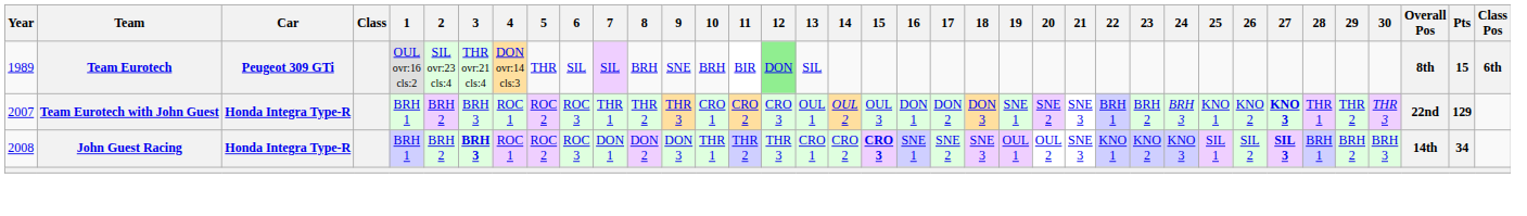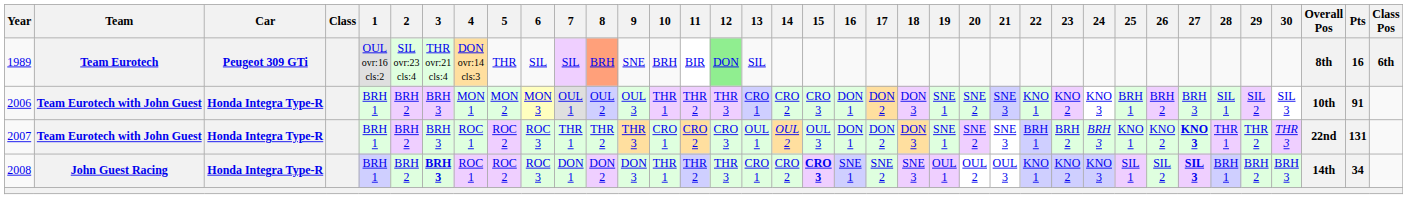 <table class="wikitable" style="text-align:center; font-size:85%">
 <tr>
 <th>Year</th>
 <th>Team</th>
 <th>Car</th>
 <th>Class</th>
 <th>1</th>
 <th>2</th>
 <th>3</th>
 <th>4</th>
 <th>5</th>
 <th>6</th>
 <th>7</th>
 <th>8</th>
 <th>9</th>
 <th>10</th>
 <th>11</th>
 <th>12</th>
 <th>13</th>
 <th>14</th>
 <th>15</th>
 <th>16</th>
 <th>17</th>
 <th>18</th>
 <th>19</th>
 <th>20</th>
 <th>21</th>
 <th>22</th>
 <th>23</th>
 <th>24</th>
 <th>25</th>
 <th>26</th>
 <th>27</th>
 <th>28</th>
 <th>29</th>
 <th>30</th>
 <th>Overall<br>Pos</th>
 <th>Pts</th>
 <th>Class<br>Pos</th>
 </tr>
 <tr>
 <td><a href='#'>1989</a></td>
 <th nowrap><a href='#'>Team Eurotech</a></th>
 <th nowrap><a href='#'>Peugeot 309 GTi</a></th>
 <th><span></span></th>
 <td style="background:#DFDFDF;"><a href='#'>OUL</a><br><small>ovr:16<br>cls:2</small></td>
 <td style="background:#DFFFDF;"><a href='#'>SIL</a><br><small>ovr:23<br>cls:4</small></td>
 <td style="background:#DFFFDF;"><a href='#'>THR</a><br><small>ovr:21<br>cls:4</small></td>
 <td style="background:#FFDF9F;"><a href='#'>DON</a><br><small>ovr:14<br>cls:3</small></td>
 <td><a href='#'>THR</a><br></td>
 <td><a href='#'>SIL</a><br></td>
 <td style="background:#EFCFFF;"><a href='#'>SIL</a><br></td>
-<td><a href='#'>BRH</a><br></td>
+<td style="background: lightsalmon;"><a href='#'>BRH</a><br></td>
 <td><a href='#'>SNE</a><br></td>
 <td><a href='#'>BRH</a><br></td>
 <td style="background:#FFFFFF;"><a href='#'>BIR</a><br></td>
 <td style="background: lightgreen;"><a href='#'>DON</a><br></td>
 <td><a href='#'>SIL</a><br></td>
 <td></td>
 <td></td>
 <td></td>
 <td></td>
 <td></td>
 <td></td>
 <td></td>
 <td></td>
 <td></td>
 <td></td>
 <td></td>
 <td></td>
 <td></td>
 <td></td>
 <td></td>
 <td></td>
 <td></td>
 <th>8th</th>
-<th>15</th>
+<th>16</th>
 <th>6th</th>
+</tr>
+<tr>
+<td><a href='#'>2006</a></td>
+<th nowrap><a href='#'>Team Eurotech with John Guest</a></th>
+<th nowrap><a href='#'>Honda Integra Type-R</a></th>
+<th></th>
+<td style="background:#DFFFDF;"><a href='#'>BRH<br>1</a><br></td>
+<td style="background:#EFCFFF;"><a href='#'>BRH<br>2</a><br></td>
+<td style="background:#EFCFFF;"><a href='#'>BRH<br>3</a><br></td>
+<td style="background:#DFFFDF;"><a href='#'>MON<br>1</a><br></td>
+<td style="background:#DFFFDF;"><a href='#'>MON<br>2</a><br></td>
+<td style="background:#FFFFBF;"><a href='#'>MON<br>3</a><br></td>
+<td style="background:#DFDFDF;"><a href='#'>OUL<br>1</a><br></td>
+<td style="background:#CFCFFF;"><a href='#'>OUL<br>2</a><br></td>
+<td style="background:#DFFFDF;"><a href='#'>OUL<br>3</a><br></td>
+<td style="background:#EFCFFF;"><a href='#'>THR<br>1</a><br></td>
+<td style="background:#EFCFFF;"><a href='#'>THR<br>2</a><br></td>
+<td style="background:#EFCFFF;"><a href='#'>THR<br>3</a><br></td>
+<td style="background:#CFCFFF;"><a href='#'>CRO<br>1</a><br></td>
+<td style="background:#DFFFDF;"><a href='#'>CRO<br>2</a><br></td>
+<td style="background:#DFFFDF;"><a href='#'>CRO<br>3</a><br></td>
+<td style="background:#DFFFDF;"><a href='#'>DON<br>1</a><br></td>
+<td style="background:#FFDF9F;"><a href='#'>DON<br>2</a><br></td>
+<td style="background:#EFCFFF;"><a href='#'>DON<br>3</a><br></td>
+<td style="background:#DFFFDF;"><a href='#'>SNE<br>1</a><br></td>
+<td style="background:#DFFFDF;"><a href='#'>SNE<br>2</a><br></td>
+<td style="background:#CFCFFF;"><a href='#'>SNE<br>3</a><br></td>
+<td style="background:#DFFFDF;"><a href='#'>KNO<br>1</a><br></td>
+<td style="background:#EFCFFF;"><a href='#'>KNO<br>2</a><br></td>
+<td style="background:#FFFFFF;"><a href='#'>KNO<br>3</a><br></td>
+<td style="background:#DFFFDF;"><a href='#'>BRH<br>1</a><br></td>
+<td style="background:#EFCFFF;"><a href='#'>BRH<br>2</a><br></td>
+<td style="background:#DFFFDF;"><a href='#'>BRH<br>3</a><br></td>
+<td style="background:#DFFFDF;"><a href='#'>SIL<br>1</a><br></td>
+<td style="background:#EFCFFF;"><a href='#'>SIL<br>2</a><br></td>
+<td style="background:#FFFFFF;"><a href='#'>SIL<br>3</a><br></td>
+<th>10th</th>
+<th>91</th>
+<td></td>
 </tr>
 <tr>
 <td><a href='#'>2007</a></td>
 <th nowrap><a href='#'>Team Eurotech with John Guest</a></th>
 <th nowrap><a href='#'>Honda Integra Type-R</a></th>
 <th></th>
 <td style="background:#DFFFDF;"><a href='#'>BRH<br>1</a><br></td>
 <td style="background:#EFCFFF;"><a href='#'>BRH<br>2</a><br></td>
 <td style="background:#DFFFDF;"><a href='#'>BRH<br>3</a><br></td>
 <td style="background:#DFFFDF;"><a href='#'>ROC<br>1</a><br></td>
 <td style="background:#EFCFFF;"><a href='#'>ROC<br>2</a><br></td>
 <td style="background:#DFFFDF;"><a href='#'>ROC<br>3</a><br></td>
 <td style="background:#DFFFDF;"><a href='#'>THR<br>1</a><br></td>
 <td style="background:#DFFFDF;"><a href='#'>THR<br>2</a><br></td>
 <td style="background:#FFDF9F;"><a href='#'>THR<br>3</a><br></td>
 <td style="background:#DFFFDF;"><a href='#'>CRO<br>1</a><br></td>
 <td style="background:#FFDF9F;"><a href='#'>CRO<br>2</a><br></td>
 <td style="background:#DFFFDF;"><a href='#'>CRO<br>3</a><br></td>
 <td style="background:#DFFFDF;"><a href='#'>OUL<br>1</a><br></td>
 <td style="background:#FFDF9F;"><em><a href='#'>OUL<br>2</a></em><br></td>
 <td style="background:#DFFFDF;"><a href='#'>OUL<br>3</a><br></td>
 <td style="background:#DFFFDF;"><a href='#'>DON<br>1</a><br></td>
 <td style="background:#DFFFDF;"><a href='#'>DON<br>2</a><br></td>
 <td style="background:#FFDF9F;"><a href='#'>DON<br>3</a><br></td>
 <td style="background:#DFFFDF;"><a href='#'>SNE<br>1</a><br></td>
 <td style="background:#EFCFFF;"><a href='#'>SNE<br>2</a><br></td>
 <td style="background:#FFFFFF;"><a href='#'>SNE<br>3</a><br></td>
 <td style="background:#CFCFFF;"><a href='#'>BRH<br>1</a><br></td>
 <td style="background:#DFFFDF;"><a href='#'>BRH<br>2</a><br></td>
 <td style="background:#DFFFDF;"><em><a href='#'>BRH<br>3</a></em><br></td>
 <td style="background:#DFFFDF;"><a href='#'>KNO<br>1</a><br></td>
 <td style="background:#DFFFDF;"><a href='#'>KNO<br>2</a><br></td>
 <td style="background:#DFFFDF;"><strong><a href='#'>KNO<br>3</a></strong><br></td>
 <td style="background:#EFCFFF;"><a href='#'>THR<br>1</a><br></td>
 <td style="background:#DFFFDF;"><a href='#'>THR<br>2</a><br></td>
 <td style="background:#EFCFFF;"><em><a href='#'>THR<br>3</a></em><br></td>
 <th>22nd</th>
-<th>129</th>
+<th>131</th>
 <td></td>
 </tr>
 <tr>
 <td><a href='#'>2008</a></td>
 <th nowrap><a href='#'>John Guest Racing</a></th>
 <th nowrap><a href='#'>Honda Integra Type-R</a></th>
 <th></th>
 <td style="background:#CFCFFF;"><a href='#'>BRH<br>1</a><br></td>
 <td style="background:#DFFFDF;"><a href='#'>BRH<br>2</a><br></td>
 <td style="background:#DFFFDF;"><strong><a href='#'>BRH<br>3</a></strong><br></td>
 <td style="background:#EFCFFF;"><a href='#'>ROC<br>1</a><br></td>
 <td style="background:#EFCFFF;"><a href='#'>ROC<br>2</a><br></td>
 <td style="background:#DFFFDF;"><a href='#'>ROC<br>3</a><br></td>
 <td style="background:#DFFFDF;"><a href='#'>DON<br>1</a><br></td>
 <td style="background:#EFCFFF;"><a href='#'>DON<br>2</a><br></td>
 <td style="background:#DFFFDF;"><a href='#'>DON<br>3</a><br></td>
 <td style="background:#DFFFDF;"><a href='#'>THR<br>1</a><br></td>
 <td style="background:#CFCFFF;"><a href='#'>THR<br>2</a><br></td>
 <td style="background:#DFFFDF;"><a href='#'>THR<br>3</a><br></td>
 <td style="background:#DFFFDF;"><a href='#'>CRO<br>1</a><br></td>
 <td style="background:#DFFFDF;"><a href='#'>CRO<br>2</a><br></td>
 <td style="background:#EFCFFF;"><strong><a href='#'>CRO<br>3</a></strong><br></td>
 <td style="background:#CFCFFF;"><a href='#'>SNE<br>1</a><br></td>
 <td style="background:#DFFFDF;"><a href='#'>SNE<br>2</a><br></td>
 <td style="background:#EFCFFF;"><a href='#'>SNE<br>3</a><br></td>
 <td style="background:#EFCFFF;"><a href='#'>OUL<br>1</a><br></td>
 <td style="background:#FFFFFF;"><a href='#'>OUL<br>2</a><br></td>
-<td style="background:#FFFFFF;"><a href='#'>SNE<br>3</a><br></td>
+<td style="background:#FFFFFF;"><a href='#'>OUL<br>3</a><br></td>
 <td style="background:#CFCFFF;"><a href='#'>KNO<br>1</a><br></td>
 <td style="background:#CFCFFF;"><a href='#'>KNO<br>2</a><br></td>
 <td style="background:#CFCFFF;"><a href='#'>KNO<br>3</a><br></td>
 <td style="background:#EFCFFF;"><a href='#'>SIL<br>1</a><br></td>
 <td style="background:#DFFFDF;"><a href='#'>SIL<br>2</a><br></td>
 <td style="background:#EFCFFF;"><strong><a href='#'>SIL<br>3</a></strong><br></td>
 <td style="background:#CFCFFF;"><a href='#'>BRH<br>1</a><br></td>
 <td style="background:#DFFFDF;"><a href='#'>BRH<br>2</a><br></td>
 <td style="background:#DFFFDF;"><a href='#'>BRH<br>3</a><br></td>
 <th>14th</th>
 <th>34</th>
 <td></td>
 </tr>
 <tr>
 <th colspan="37"></th>
 </tr>
 </table>
